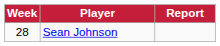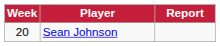 <table class=wikitable>
 <tr>
 <th style="background:#C41E3A; color:white; text-align:center;" width="30">Week</th>
 <th style="background:#C41E3A; color:white; text-align:center;" width="150">Player</th>
 <th style="background:#C41E3A; color:white; text-align:center;" width="75">Report</th>
 </tr>
 <tr>
-<td style="text-align:center;">28</td>
+<td style="text-align:center;">20</td>
 <td> <a href='#'>Sean Johnson</a></td>
 <td style="text-align:center;"></td>
 </tr>
 </table>
